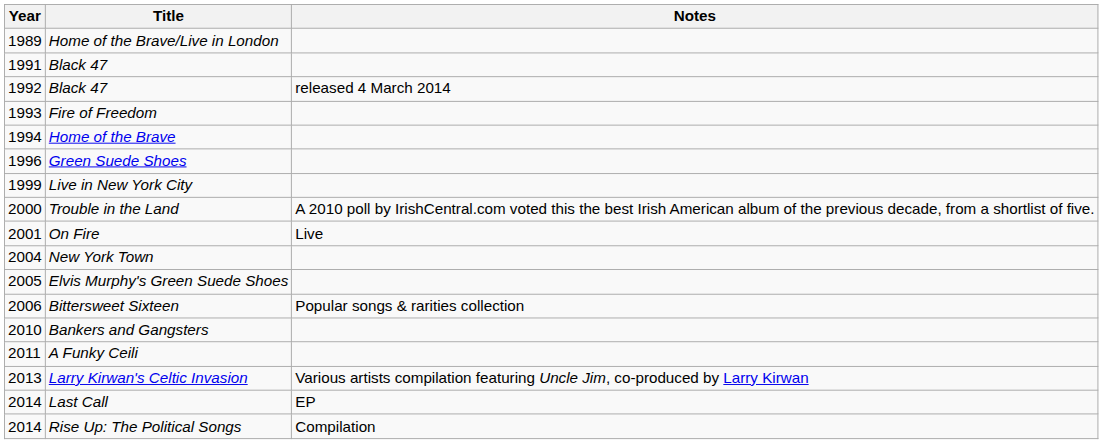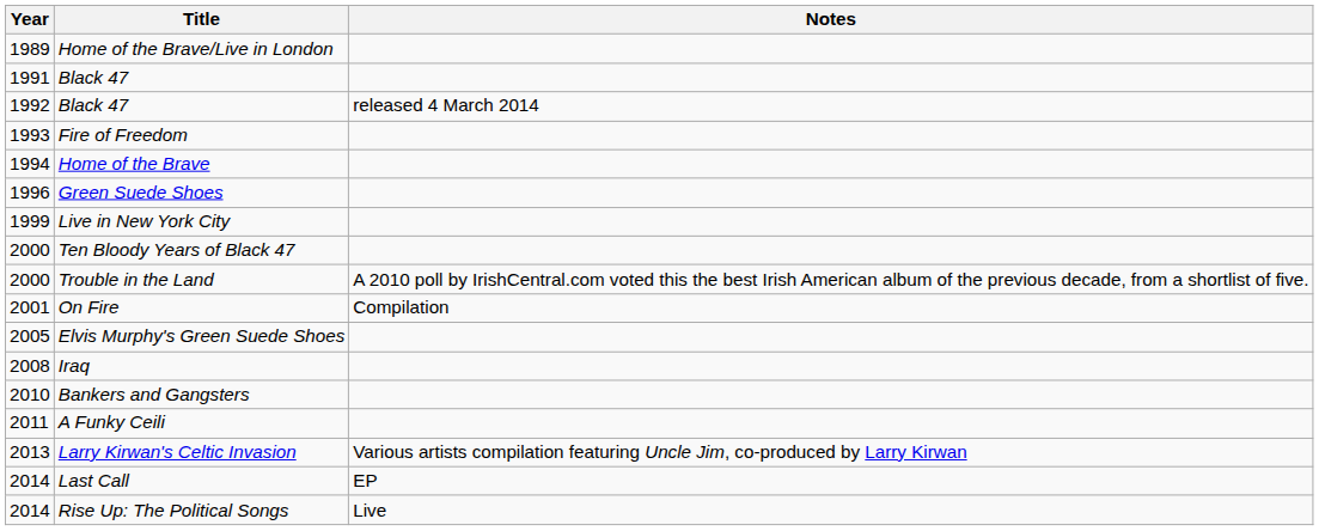 <table class="wikitable sortable">
 <tr>
 <th>Year</th>
 <th>Title</th>
 <th class="unsortable">Notes</th>
 </tr>
 <tr>
 <td>1989</td>
 <td><em>Home of the Brave/Live in London</em></td>
 <td></td>
 </tr>
 <tr>
 <td>1991</td>
 <td><em>Black 47</em></td>
 <td></td>
 </tr>
 <tr>
 <td>1992</td>
 <td><em>Black 47</em></td>
 <td>released 4 March 2014</td>
 </tr>
 <tr>
 <td>1993</td>
 <td><em>Fire of Freedom</em></td>
 <td></td>
 </tr>
 <tr>
 <td>1994</td>
 <td><em><a href='#'>Home of the Brave</a></em></td>
 <td></td>
 </tr>
 <tr>
 <td>1996</td>
 <td><em><a href='#'>Green Suede Shoes</a></em></td>
 <td></td>
 </tr>
 <tr>
 <td>1999</td>
 <td><em>Live in New York City</em></td>
 <td></td>
 </tr>
 <tr>
 <td>2000</td>
+<td><em>Ten Bloody Years of Black 47</em></td>
+<td></td>
+</tr>
+<tr>
+<td>2000</td>
 <td><em>Trouble in the Land</em></td>
 <td>A 2010 poll by IrishCentral.com voted this the best Irish American album of the previous decade, from a shortlist of five.</td>
 </tr>
 <tr>
 <td>2001</td>
 <td><em>On Fire</em></td>
-<td>Live</td>
-</tr>
-<tr>
-<td>2004</td>
-<td><em>New York Town</em></td>
-<td></td>
+<td>Compilation</td>
 </tr>
 <tr>
 <td>2005</td>
 <td><em>Elvis Murphy's Green Suede Shoes</em></td>
 <td></td>
 </tr>
 <tr>
-<td>2006</td>
-<td><em>Bittersweet Sixteen</em></td>
-<td>Popular songs & rarities collection</td>
+<td>2008</td>
+<td><em>Iraq</em></td>
+<td></td>
 </tr>
 <tr>
 <td>2010</td>
 <td><em>Bankers and Gangsters</em></td>
 <td></td>
 </tr>
 <tr>
 <td>2011</td>
 <td><em>A Funky Ceili</em></td>
 <td></td>
 </tr>
 <tr>
 <td>2013</td>
 <td><em><a href='#'>Larry Kirwan's Celtic Invasion</a></em></td>
 <td>Various artists compilation featuring <em>Uncle Jim</em>, co-produced by <a href='#'>Larry Kirwan</a></td>
 </tr>
 <tr>
 <td>2014</td>
 <td><em>Last Call</em></td>
 <td>EP</td>
 </tr>
 <tr>
 <td>2014</td>
 <td><em>Rise Up: The Political Songs</em></td>
-<td>Compilation</td>
+<td>Live</td>
 </tr>
 </table>
